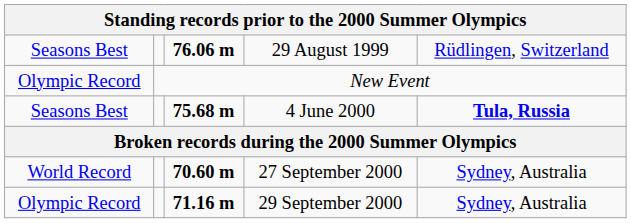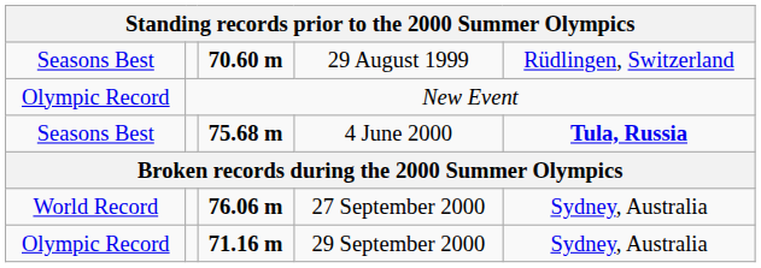 <table class="wikitable" style=" text-align:center; font-size:110%;" width="95%">
 <tr>
 <th colspan="5">Standing records prior to the 2000 Summer Olympics</th>
 </tr>
 <tr>
 <td><a href='#'>Seasons Best</a></td>
 <td></td>
-<td><strong>76.06 m </strong></td>
+<td><strong>70.60 m </strong></td>
 <td>29 August 1999</td>
 <td> <a href='#'>Rüdlingen</a>, <a href='#'>Switzerland</a></td>
 </tr>
 <tr>
 <td><a href='#'>Olympic Record</a></td>
 <td colspan=4><em>New Event</em></td>
 </tr>
 <tr>
 <td><a href='#'>Seasons Best</a></td>
 <td></td>
 <td><strong>75.68 m </strong></td>
 <td>4 June 2000</td>
 <td><strong> <a href='#'>Tula, Russia</a></strong></td>
 </tr>
 <tr>
 <th colspan="5">Broken records during the 2000 Summer Olympics</th>
 </tr>
 <tr>
 <td><a href='#'>World Record</a></td>
 <td></td>
-<td><strong>70.60 m </strong></td>
+<td><strong>76.06 m </strong></td>
 <td>27 September 2000</td>
 <td> <a href='#'>Sydney</a>, Australia</td>
 </tr>
 <tr>
 <td><a href='#'>Olympic Record</a></td>
 <td></td>
 <td><strong>71.16 m </strong></td>
 <td>29 September 2000</td>
 <td> <a href='#'>Sydney</a>, Australia</td>
 </tr>
 </table>
